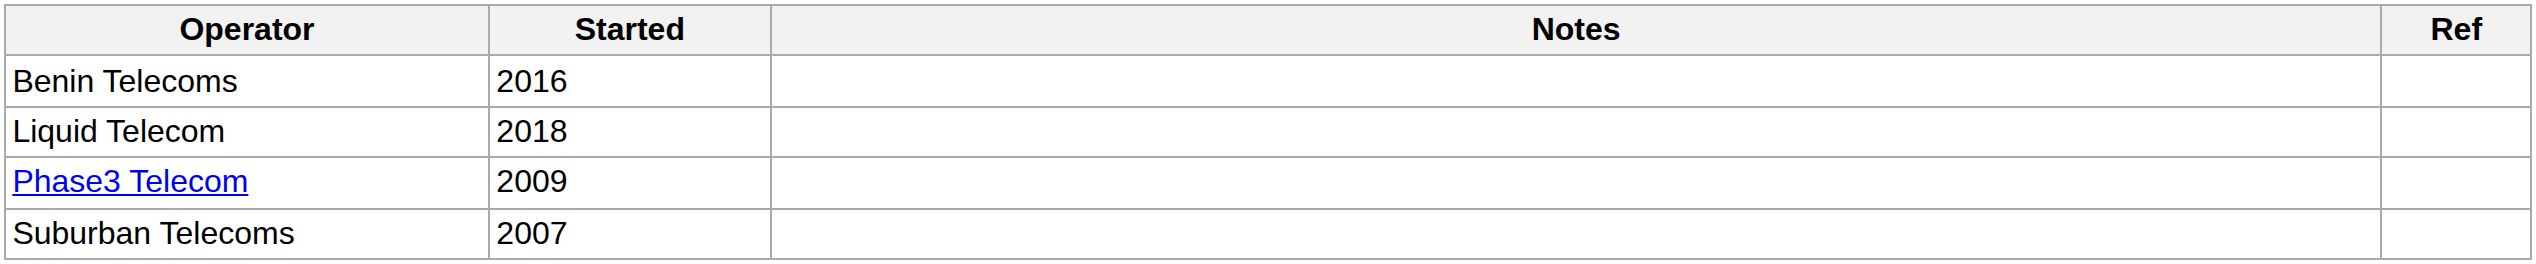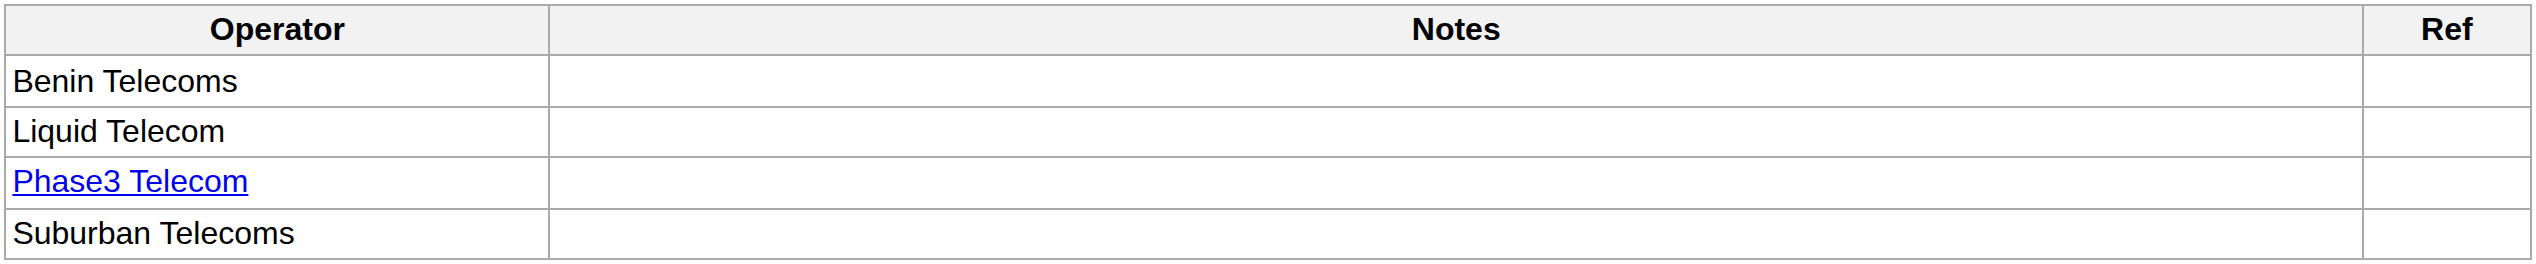 <table class="wikitable" style="background: #FFFFFF; width: 100%; white-space: normal;">
 <tr>
 <th scope="col" width="100px">Operator</th>
-<th scope="col" width="20px">Started</th>
 <th scope="col" width="350px">Notes</th>
 <th scope="col" width="20px">Ref</th>
 </tr>
 <tr>
 <td>Benin Telecoms</td>
-<td>2016</td>
 <td></td>
 <td></td>
 </tr>
 <tr>
 <td>Liquid Telecom</td>
-<td>2018</td>
 <td></td>
 <td></td>
 </tr>
 <tr>
 <td><a href='#'>Phase3 Telecom</a></td>
-<td>2009</td>
 <td></td>
 <td></td>
 </tr>
 <tr>
 <td>Suburban Telecoms</td>
-<td>2007</td>
 <td></td>
 <td></td>
 </tr>
 </table>
